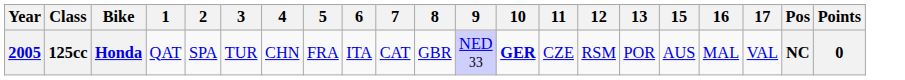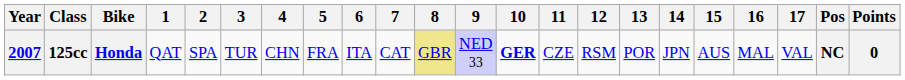 <table class="wikitable" style="text-align:center">
 <tr>
 <th>Year</th>
 <th>Class</th>
 <th>Bike</th>
 <th>1</th>
 <th>2</th>
 <th>3</th>
 <th>4</th>
 <th>5</th>
 <th>6</th>
 <th>7</th>
 <th>8</th>
 <th>9</th>
 <th>10</th>
 <th>11</th>
 <th>12</th>
 <th>13</th>
+<th>14</th>
 <th>15</th>
 <th>16</th>
 <th>17</th>
 <th>Pos</th>
 <th>Points</th>
 </tr>
 <tr>
-<th align="left"><a href='#'>2005</a></th>
+<th align="left"><a href='#'>2007</a></th>
 <th align="left">125cc</th>
 <th align="left"><a href='#'>Honda</a></th>
 <td><a href='#'>QAT</a></td>
 <td><a href='#'>SPA</a></td>
 <td><a href='#'>TUR</a></td>
 <td><a href='#'>CHN</a></td>
 <td><a href='#'>FRA</a></td>
 <td><a href='#'>ITA</a></td>
 <td><a href='#'>CAT</a></td>
-<td><a href='#'>GBR</a></td>
+<td style="background: khaki;"><a href='#'>GBR</a></td>
 <td style="background:#cfcfff;"><a href='#'>NED</a><br><small>33</small></td>
 <td><strong><a href='#'>GER</a></strong></td>
 <td><a href='#'>CZE</a></td>
 <td><a href='#'>RSM</a></td>
 <td><a href='#'>POR</a></td>
+<td><a href='#'>JPN</a></td>
 <td><a href='#'>AUS</a></td>
 <td><a href='#'>MAL</a></td>
 <td><a href='#'>VAL</a></td>
 <th>NC</th>
 <th>0</th>
 </tr>
 </table>
